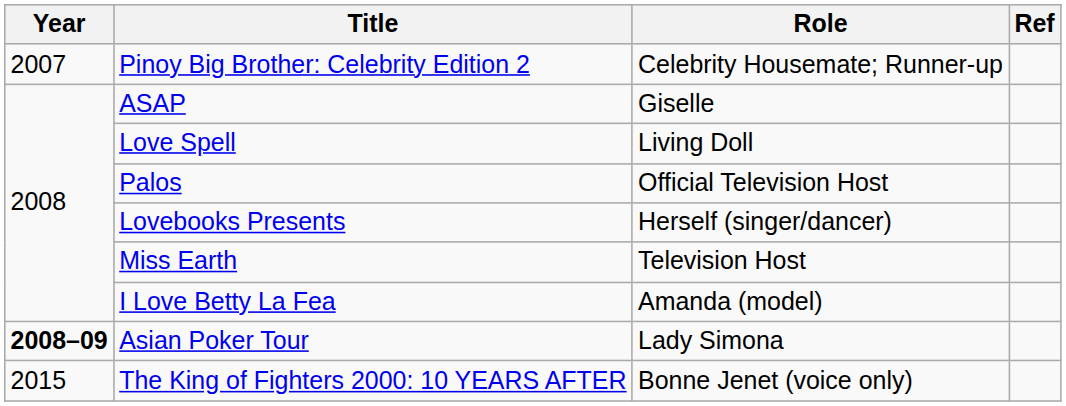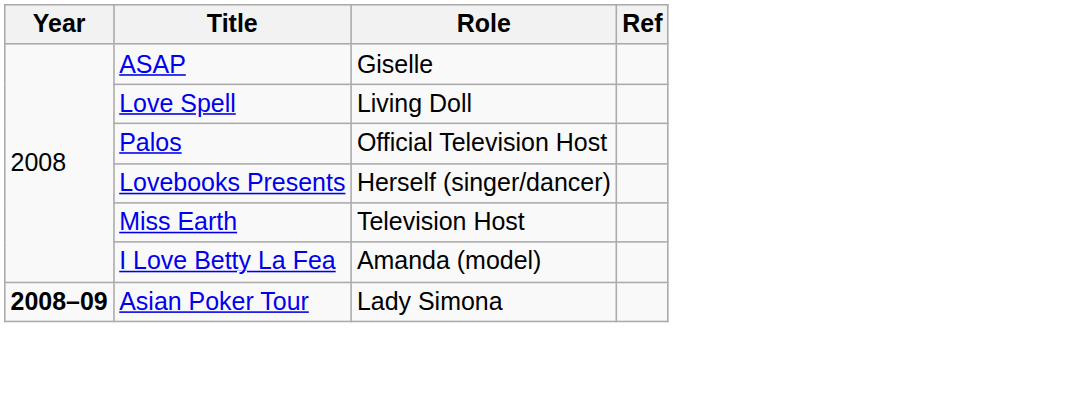 <table class="wikitable">
 <tr>
 <th>Year</th>
 <th>Title</th>
 <th>Role</th>
 <th>Ref</th>
-</tr>
-<tr>
-<td>2007</td>
-<td><a href='#'>Pinoy Big Brother: Celebrity Edition 2</a></td>
-<td>Celebrity Housemate; Runner-up</td>
-<td></td>
 </tr>
 <tr>
 <td rowspan="6">2008</td>
 <td><a href='#'>ASAP</a></td>
 <td>Giselle</td>
 <td></td>
 </tr>
 <tr>
 <td><a href='#'>Love Spell</a></td>
 <td>Living Doll</td>
 <td></td>
 </tr>
 <tr>
 <td><a href='#'>Palos</a></td>
 <td>Official Television Host</td>
 <td></td>
 </tr>
 <tr>
 <td><a href='#'>Lovebooks Presents</a></td>
 <td>Herself (singer/dancer)</td>
 <td></td>
 </tr>
 <tr>
 <td><a href='#'>Miss Earth</a></td>
 <td>Television Host</td>
 <td></td>
 </tr>
 <tr>
 <td><a href='#'>I Love Betty La Fea</a></td>
 <td>Amanda (model)</td>
 <td></td>
 </tr>
 <tr>
 <td><strong>2008–09</strong></td>
 <td><a href='#'>Asian Poker Tour</a></td>
 <td>Lady Simona</td>
 <td></td>
 </tr>
-<tr>
-<td>2015</td>
-<td><a href='#'>The King of Fighters 2000: 10 YEARS AFTER</a></td>
-<td>Bonne Jenet (voice only)</td>
-<td></td>
-</tr>
 </table>
